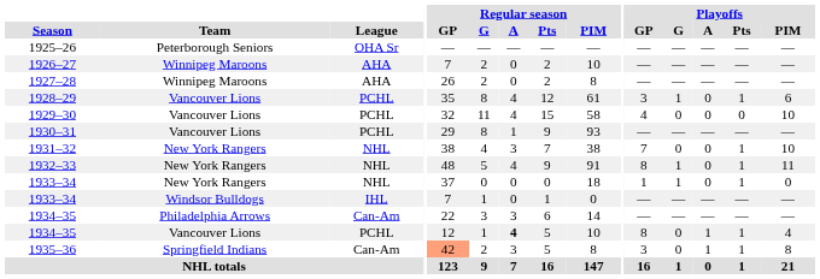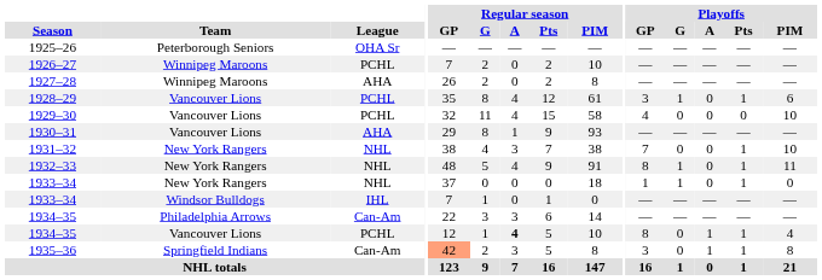 <table border="0" cellpadding="1" cellspacing="0" style="text-align:center; width:60em">
 <tr bgcolor="#e0e0e0">
 <th colspan="3" bgcolor="#ffffff"></th>
 <th rowspan="100" bgcolor="#ffffff"></th>
 <th colspan="5"><a href='#'>Regular season</a></th>
 <th rowspan="100" bgcolor="#ffffff"></th>
 <th colspan="5"><a href='#'>Playoffs</a></th>
 </tr>
 <tr bgcolor="#e0e0e0">
 <th><a href='#'>Season</a></th>
 <th>Team</th>
 <th>League</th>
 <th>GP</th>
 <th><a href='#'>G</a></th>
 <th><a href='#'>A</a></th>
 <th><a href='#'>Pts</a></th>
 <th><a href='#'>PIM</a></th>
 <th>GP</th>
 <th>G</th>
 <th>A</th>
 <th>Pts</th>
 <th>PIM</th>
 </tr>
 <tr>
 <td>1925–26</td>
 <td>Peterborough Seniors</td>
 <td><a href='#'>OHA Sr</a></td>
 <td>—</td>
 <td>—</td>
 <td>—</td>
 <td>—</td>
 <td>—</td>
 <td>—</td>
 <td>—</td>
 <td>—</td>
 <td>—</td>
 <td>—</td>
 </tr>
 <tr bgcolor="#f0f0f0">
 <td><a href='#'>1926–27</a></td>
 <td><a href='#'>Winnipeg Maroons</a></td>
-<td><a href='#'>AHA</a></td>
+<td>PCHL</td>
 <td>7</td>
 <td>2</td>
 <td>0</td>
 <td>2</td>
 <td>10</td>
 <td>—</td>
 <td>—</td>
 <td>—</td>
 <td>—</td>
 <td>—</td>
 </tr>
 <tr>
 <td><a href='#'>1927–28</a></td>
 <td>Winnipeg Maroons</td>
 <td>AHA</td>
 <td>26</td>
 <td>2</td>
 <td>0</td>
 <td>2</td>
 <td>8</td>
 <td>—</td>
 <td>—</td>
 <td>—</td>
 <td>—</td>
 <td>—</td>
 </tr>
 <tr bgcolor="#f0f0f0">
 <td><a href='#'>1928–29</a></td>
 <td><a href='#'>Vancouver Lions</a></td>
 <td><a href='#'>PCHL</a></td>
 <td>35</td>
 <td>8</td>
 <td>4</td>
 <td>12</td>
 <td>61</td>
 <td>3</td>
 <td>1</td>
 <td>0</td>
 <td>1</td>
 <td>6</td>
 </tr>
 <tr>
 <td><a href='#'>1929–30</a></td>
 <td>Vancouver Lions</td>
 <td>PCHL</td>
 <td>32</td>
 <td>11</td>
 <td>4</td>
 <td>15</td>
 <td>58</td>
 <td>4</td>
 <td>0</td>
 <td>0</td>
 <td>0</td>
 <td>10</td>
 </tr>
 <tr bgcolor="#f0f0f0">
 <td><a href='#'>1930–31</a></td>
 <td>Vancouver Lions</td>
-<td>PCHL</td>
+<td><a href='#'>AHA</a></td>
 <td>29</td>
 <td>8</td>
 <td>1</td>
 <td>9</td>
 <td>93</td>
 <td>—</td>
 <td>—</td>
 <td>—</td>
 <td>—</td>
 <td>—</td>
 </tr>
 <tr>
 <td><a href='#'>1931–32</a></td>
 <td><a href='#'>New York Rangers</a></td>
 <td><a href='#'>NHL</a></td>
 <td>38</td>
 <td>4</td>
 <td>3</td>
 <td>7</td>
 <td>38</td>
 <td>7</td>
 <td>0</td>
 <td>0</td>
 <td>1</td>
 <td>10</td>
 </tr>
 <tr bgcolor="#f0f0f0">
 <td><a href='#'>1932–33</a></td>
 <td>New York Rangers</td>
 <td>NHL</td>
 <td>48</td>
 <td>5</td>
 <td>4</td>
 <td>9</td>
 <td>91</td>
 <td>8</td>
 <td>1</td>
 <td>0</td>
 <td>1</td>
 <td>11</td>
 </tr>
 <tr>
 <td><a href='#'>1933–34</a></td>
 <td>New York Rangers</td>
 <td>NHL</td>
 <td>37</td>
 <td>0</td>
 <td>0</td>
 <td>0</td>
 <td>18</td>
 <td>1</td>
 <td>1</td>
 <td>0</td>
 <td>1</td>
 <td>0</td>
 </tr>
 <tr bgcolor="#f0f0f0">
 <td><a href='#'>1933–34</a></td>
 <td><a href='#'>Windsor Bulldogs</a></td>
 <td><a href='#'>IHL</a></td>
 <td>7</td>
 <td>1</td>
 <td>0</td>
 <td>1</td>
 <td>0</td>
 <td>—</td>
 <td>—</td>
 <td>—</td>
 <td>—</td>
 <td>—</td>
 </tr>
 <tr>
 <td><a href='#'>1934–35</a></td>
 <td><a href='#'>Philadelphia Arrows</a></td>
 <td><a href='#'>Can-Am</a></td>
 <td>22</td>
 <td>3</td>
 <td>3</td>
 <td>6</td>
 <td>14</td>
 <td>—</td>
 <td>—</td>
 <td>—</td>
 <td>—</td>
 <td>—</td>
 </tr>
 <tr bgcolor="#f0f0f0">
 <td><a href='#'>1934–35</a></td>
 <td>Vancouver Lions</td>
 <td>PCHL</td>
 <td>12</td>
 <td>1</td>
 <td><strong>4</strong></td>
 <td>5</td>
 <td>10</td>
 <td>8</td>
 <td>0</td>
 <td>1</td>
 <td>1</td>
 <td>4</td>
 </tr>
 <tr>
 <td><a href='#'>1935–36</a></td>
 <td><a href='#'>Springfield Indians</a></td>
 <td>Can-Am</td>
 <td style="background: lightsalmon;">42</td>
 <td>2</td>
 <td>3</td>
 <td>5</td>
 <td>8</td>
 <td>3</td>
 <td>0</td>
 <td>1</td>
 <td>1</td>
 <td>8</td>
 </tr>
 <tr bgcolor="#e0e0e0">
 <th colspan="3">NHL totals</th>
 <th>123</th>
 <th>9</th>
 <th>7</th>
 <th>16</th>
 <th>147</th>
 <th>16</th>
 <th>1</th>
 <th>0</th>
 <th>1</th>
 <th>21</th>
 </tr>
 </table>
